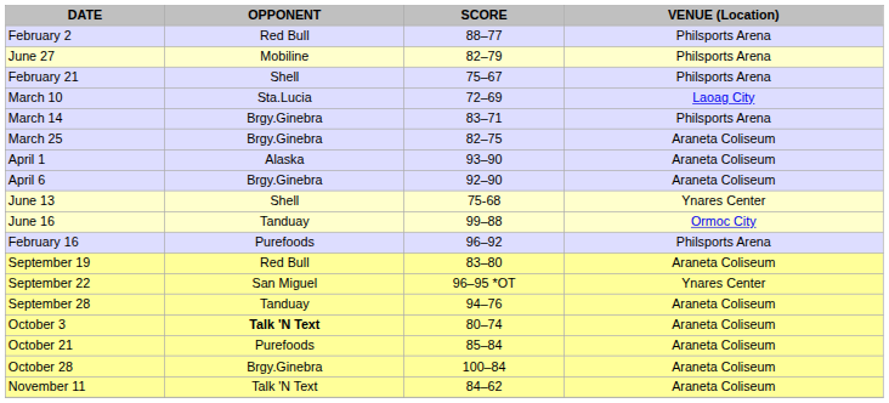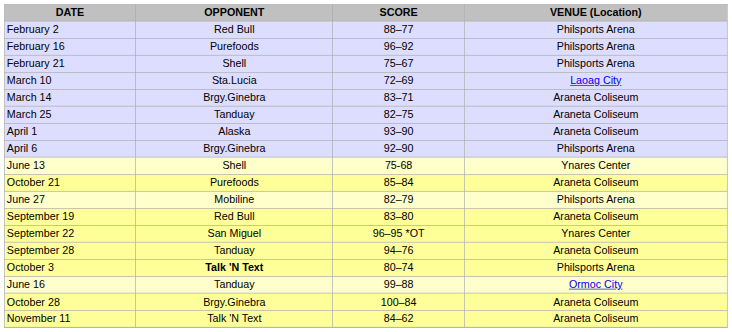 <table class="wikitable" border="1">
 <tr>
 <th style="background:#C0C0C0;" width="10%"><strong>DATE</strong></th>
 <th style="background:#C0C0C0;" width="15%"><strong>OPPONENT</strong></th>
 <th style="background:#C0C0C0;" width="10%"><strong>SCORE</strong></th>
 <th style="background:#C0C0C0;" width="20%"><strong>VENUE (Location)</strong></th>
 </tr>
 <tr bgcolor=#DDDDFF>
 <td>February 2</td>
 <td align=center>Red Bull</td>
 <td align=center>88–77</td>
 <td align=center>Philsports Arena</td>
 </tr>
-<tr bgcolor=#FFFFCC>
-<td>June 27</td>
-<td align=center>Mobiline</td>
-<td align=center>82–79</td>
+<tr bgcolor=#DDDDFF>
+<td>February 16</td>
+<td align=center>Purefoods</td>
+<td align=center>96–92</td>
 <td align=center>Philsports Arena</td>
 </tr>
 <tr bgcolor=#DDDDFF>
 <td>February 21</td>
 <td align=center>Shell</td>
 <td align=center>75–67</td>
 <td align=center>Philsports Arena</td>
 </tr>
 <tr bgcolor=#DDDDFF>
 <td>March 10</td>
 <td align=center>Sta.Lucia</td>
 <td align=center>72–69</td>
 <td align=center><a href='#'>Laoag City</a></td>
 </tr>
 <tr bgcolor=#DDDDFF>
 <td>March 14</td>
 <td align=center>Brgy.Ginebra</td>
 <td align=center>83–71</td>
-<td align=center>Philsports Arena</td>
+<td align=center>Araneta Coliseum</td>
 </tr>
 <tr bgcolor=#DDDDFF>
 <td>March 25</td>
-<td align=center>Brgy.Ginebra</td>
+<td align=center>Tanduay</td>
 <td align=center>82–75</td>
 <td align=center>Araneta Coliseum</td>
 </tr>
 <tr bgcolor=#DDDDFF>
 <td>April 1</td>
 <td align=center>Alaska</td>
 <td align=center>93–90</td>
 <td align=center>Araneta Coliseum</td>
 </tr>
 <tr bgcolor=#DDDDFF>
 <td>April 6</td>
 <td align=center>Brgy.Ginebra</td>
 <td align=center>92–90</td>
-<td align=center>Araneta Coliseum</td>
+<td align=center>Philsports Arena</td>
 </tr>
 <tr bgcolor=#FFFFCC>
 <td>June 13</td>
 <td align=center>Shell</td>
 <td align=center>75-68 </td>
 <td align=center>Ynares Center</td>
 </tr>
+<tr bgcolor=#FFFF99>
+<td>October 21</td>
+<td align=center>Purefoods</td>
+<td align=center>85–84 </td>
+<td align=center>Araneta Coliseum</td>
+</tr>
 <tr bgcolor=#FFFFCC>
-<td>June 16</td>
-<td align=center>Tanduay</td>
-<td align=center>99–88</td>
-<td align=center><a href='#'>Ormoc City</a></td>
-</tr>
-<tr bgcolor=#DDDDFF>
-<td>February 16</td>
-<td align=center>Purefoods</td>
-<td align=center>96–92</td>
+<td>June 27</td>
+<td align=center>Mobiline</td>
+<td align=center>82–79</td>
 <td align=center>Philsports Arena</td>
 </tr>
 <tr bgcolor=#FFFF99>
 <td>September 19</td>
 <td align=center>Red Bull</td>
 <td align=center>83–80 </td>
 <td align=center>Araneta Coliseum</td>
 </tr>
 <tr bgcolor=#FFFF99>
 <td>September 22</td>
 <td align=center>San Miguel</td>
 <td align=center>96–95 *OT</td>
 <td align=center>Ynares Center</td>
 </tr>
 <tr bgcolor=#FFFF99>
 <td>September 28</td>
 <td align=center>Tanduay</td>
 <td align=center>94–76</td>
 <td align=center>Araneta Coliseum</td>
 </tr>
 <tr bgcolor=#FFFF99>
 <td>October 3</td>
 <td align=center><strong>Talk 'N Text</strong></td>
 <td align=center>80–74 </td>
-<td align=center>Araneta Coliseum</td>
+<td align=center>Philsports Arena</td>
 </tr>
-<tr bgcolor=#FFFF99>
-<td>October 21</td>
-<td align=center>Purefoods</td>
-<td align=center>85–84 </td>
-<td align=center>Araneta Coliseum</td>
+<tr bgcolor=#FFFFCC>
+<td>June 16</td>
+<td align=center>Tanduay</td>
+<td align=center>99–88</td>
+<td align=center><a href='#'>Ormoc City</a></td>
 </tr>
 <tr bgcolor=#FFFF99>
 <td>October 28</td>
 <td align=center>Brgy.Ginebra</td>
 <td align=center>100–84</td>
 <td align=center>Araneta Coliseum</td>
 </tr>
 <tr bgcolor=#FFFF99>
 <td>November 11</td>
 <td align=center>Talk 'N Text</td>
 <td align=center>84–62</td>
 <td align=center>Araneta Coliseum</td>
 </tr>
 <tr>
 </tr>
 </table>
